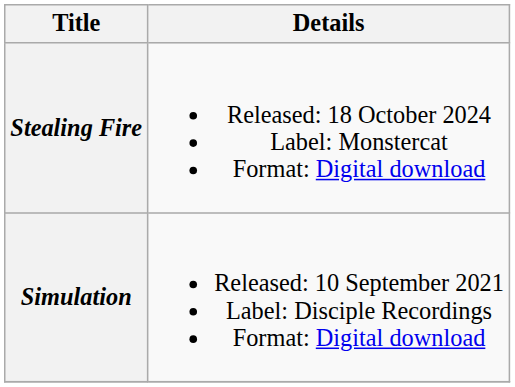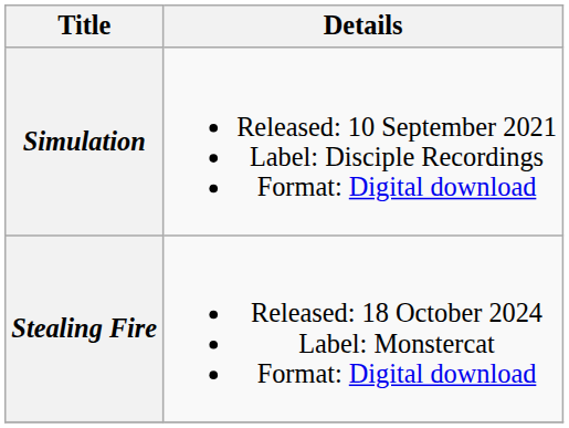 <table class="wikitable plainrowheaders" style="text-align:center;">
 <tr>
 <th rowspan="1" scope="col">Title</th>
 <th rowspan="1" scope="col">Details</th>
 </tr>
 <tr>
+<th scope="row"><em>Simulation</em></th>
+<td><br><ul><li>Released: 10 September 2021</li><li>Label: Disciple Recordings</li><li>Format: <a href='#'>Digital download</a></li></ul></td>
+</tr>
+<tr>
 <th scope="row"><em>Stealing Fire</em></th>
 <td><br><ul><li>Released: 18 October 2024</li><li>Label: Monstercat</li><li>Format: <a href='#'>Digital download</a></li></ul></td>
 </tr>
 <tr>
-<th scope="row"><em>Simulation</em></th>
-<td><br><ul><li>Released: 10 September 2021</li><li>Label: Disciple Recordings</li><li>Format: <a href='#'>Digital download</a></li></ul></td>
-</tr>
-<tr>
 </tr>
 </table>
